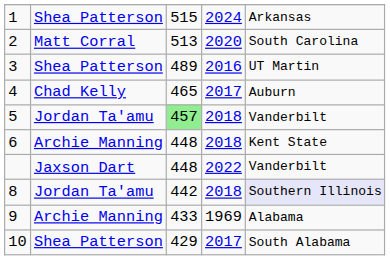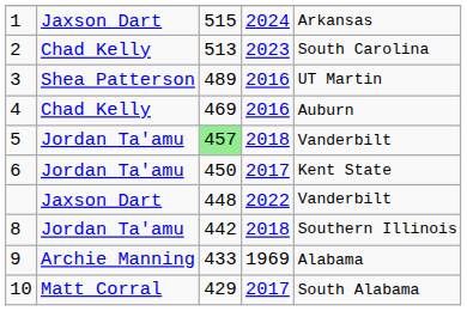 <table class="wikitable">
 <tr>
 </tr>
 <tr>
 <td>1</td>
-<td><a href='#'>Shea Patterson</a></td>
+<td><a href='#'>Jaxson Dart</a></td>
 <td>515</td>
 <td><a href='#'>2024</a></td>
 <td style="font-size:85%;">Arkansas</td>
 </tr>
 <tr>
 <td>2</td>
-<td><a href='#'>Matt Corral</a></td>
+<td><a href='#'>Chad Kelly</a></td>
 <td>513</td>
-<td><a href='#'>2020</a></td>
+<td><a href='#'>2023</a></td>
 <td style="font-size:85%;">South Carolina</td>
 </tr>
 <tr>
 <td>3</td>
 <td><a href='#'>Shea Patterson</a></td>
 <td>489</td>
 <td><a href='#'>2016</a></td>
 <td style="font-size:85%;">UT Martin</td>
 </tr>
 <tr>
 <td>4</td>
 <td><a href='#'>Chad Kelly</a></td>
-<td>465</td>
-<td><a href='#'>2017</a></td>
+<td>469</td>
+<td><a href='#'>2016</a></td>
 <td style="font-size:85%;">Auburn</td>
 </tr>
 <tr>
 <td>5</td>
 <td><a href='#'>Jordan Ta'amu</a></td>
 <td style="background: lightgreen;">457</td>
 <td><a href='#'>2018</a></td>
 <td style="font-size:85%;">Vanderbilt</td>
 </tr>
 <tr>
 <td>6</td>
-<td><a href='#'>Archie Manning</a></td>
-<td>448</td>
-<td><a href='#'>2018</a></td>
+<td><a href='#'>Jordan Ta'amu</a></td>
+<td>450</td>
+<td><a href='#'>2017</a></td>
 <td style="font-size:85%;">Kent State</td>
 </tr>
 <tr>
 <td></td>
 <td><a href='#'>Jaxson Dart</a></td>
 <td>448</td>
 <td><a href='#'>2022</a></td>
 <td style="font-size:85%;">Vanderbilt</td>
 </tr>
 <tr>
 <td>8</td>
 <td><a href='#'>Jordan Ta'amu</a></td>
 <td>442</td>
 <td><a href='#'>2018</a></td>
-<td style="background: lavender; font-size:85%;">Southern Illinois</td>
+<td style="font-size:85%;">Southern Illinois</td>
 </tr>
 <tr>
 <td>9</td>
 <td><a href='#'>Archie Manning</a></td>
 <td>433</td>
 <td>1969</td>
 <td style="font-size:85%;">Alabama</td>
 </tr>
 <tr>
 <td>10</td>
-<td><a href='#'>Shea Patterson</a></td>
+<td><a href='#'>Matt Corral</a></td>
 <td>429</td>
 <td><a href='#'>2017</a></td>
 <td style="font-size:85%;">South Alabama</td>
 </tr>
 </table>
